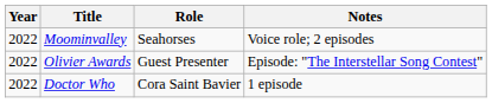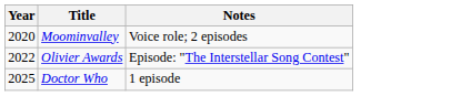 <table class="wikitable sortable plainrowheaders">
 <tr>
 <th scope="col">Year</th>
 <th scope="col">Title</th>
-<th scope="col">Role</th>
 <th scope="col">Notes</th>
 </tr>
 <tr>
-<td>2022</td>
+<td>2020</td>
 <td><em><a href='#'>Moominvalley</a></em></td>
-<td>Seahorses</td>
 <td>Voice role; 2 episodes</td>
 </tr>
 <tr>
 <td>2022</td>
 <td><em><a href='#'>Olivier Awards</a></em></td>
-<td>Guest Presenter</td>
 <td>Episode: "<a href='#'>The Interstellar Song Contest</a>"</td>
 </tr>
 <tr>
-<td>2022</td>
+<td>2025</td>
 <td><em><a href='#'>Doctor Who</a></em></td>
-<td>Cora Saint Bavier</td>
 <td>1 episode</td>
 </tr>
 </table>
